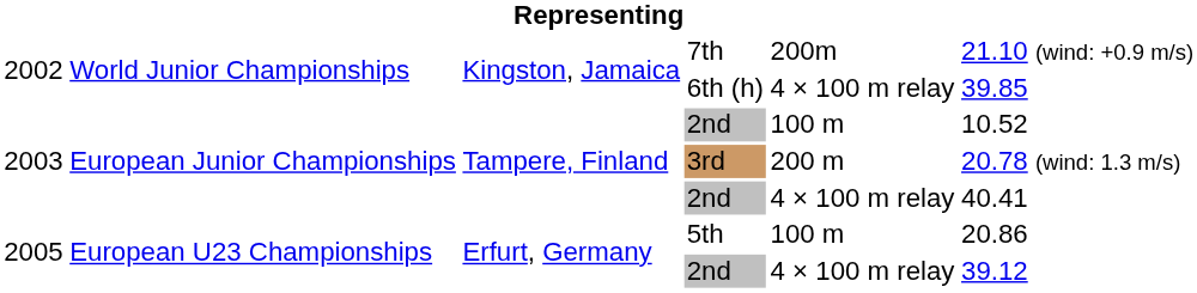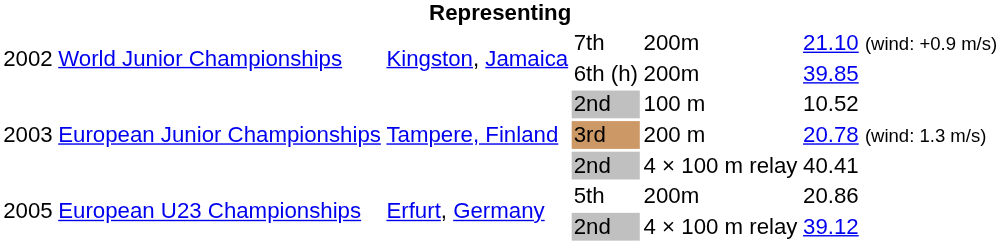 <table>
 <tr>
 <th colspan="6">Representing </th>
 </tr>
 <tr>
 <td rowspan=2>2002</td>
 <td rowspan=2><a href='#'>World Junior Championships</a></td>
 <td rowspan=2><a href='#'>Kingston</a>, <a href='#'>Jamaica</a></td>
 <td>7th</td>
 <td>200m</td>
 <td><a href='#'>21.10</a> <small>(wind: +0.9 m/s)</small></td>
 </tr>
 <tr>
 <td>6th (h)</td>
-<td>4 × 100 m relay</td>
+<td>200m</td>
 <td><a href='#'>39.85</a></td>
 </tr>
 <tr>
 <td rowspan=3>2003</td>
 <td rowspan=3><a href='#'>European Junior Championships</a></td>
 <td rowspan=3><a href='#'>Tampere, Finland</a></td>
 <td bgcolor="silver">2nd</td>
 <td>100 m</td>
 <td>10.52</td>
 </tr>
 <tr>
 <td bgcolor="cc9966">3rd</td>
 <td>200 m</td>
 <td><a href='#'>20.78</a> <small>(wind: 1.3 m/s)</small></td>
 </tr>
 <tr>
 <td bgcolor="silver">2nd</td>
 <td>4 × 100 m relay</td>
 <td>40.41</td>
 </tr>
 <tr>
 <td rowspan=2>2005</td>
 <td rowspan=2><a href='#'>European U23 Championships</a></td>
 <td rowspan=2><a href='#'>Erfurt</a>, <a href='#'>Germany</a></td>
 <td>5th</td>
-<td>100 m</td>
+<td>200m</td>
 <td>20.86</td>
 </tr>
 <tr>
 <td bgcolor=silver>2nd</td>
 <td>4 × 100 m relay</td>
 <td><a href='#'>39.12</a></td>
 </tr>
 </table>
